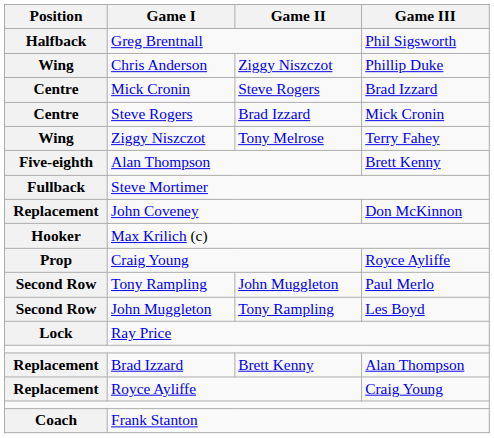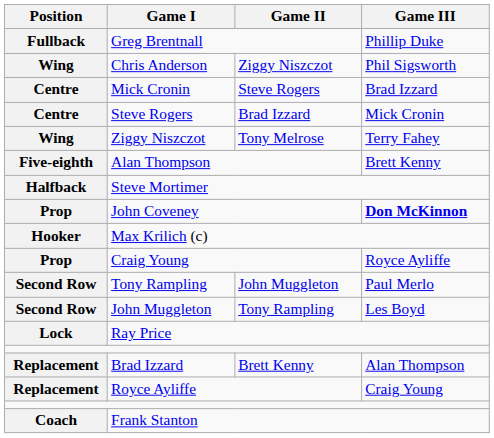 <table class="wikitable">
 <tr>
 <th width="100">Position</th>
 <th width="125">Game I</th>
 <th width="125">Game II</th>
 <th width="125">Game III</th>
 </tr>
 <tr>
-<th>Halfback</th>
+<th>Fullback</th>
 <td colspan="2"> <a href='#'>Greg Brentnall</a></td>
-<td colspan="1"> <a href='#'>Phil Sigsworth</a></td>
+<td colspan="1"> <a href='#'>Phillip Duke</a></td>
 </tr>
 <tr>
 <th>Wing</th>
 <td colspan="1"> <a href='#'>Chris Anderson</a></td>
 <td colspan="1"> <a href='#'>Ziggy Niszczot</a></td>
-<td colspan="1"> <a href='#'>Phillip Duke</a></td>
+<td colspan="1"> <a href='#'>Phil Sigsworth</a></td>
 </tr>
 <tr>
 <th>Centre</th>
 <td colspan="1"> <a href='#'>Mick Cronin</a></td>
 <td colspan="1"> <a href='#'>Steve Rogers</a></td>
 <td colspan="1"> <a href='#'>Brad Izzard</a></td>
 </tr>
 <tr>
 <th>Centre</th>
 <td colspan="1"> <a href='#'>Steve Rogers</a></td>
 <td colspan="1"> <a href='#'>Brad Izzard</a></td>
 <td colspan="1"> <a href='#'>Mick Cronin</a></td>
 </tr>
 <tr>
 <th>Wing</th>
 <td colspan="1"> <a href='#'>Ziggy Niszczot</a></td>
 <td colspan="1"> <a href='#'>Tony Melrose</a></td>
 <td colspan="1"> <a href='#'>Terry Fahey</a></td>
 </tr>
 <tr>
 <th>Five-eighth</th>
 <td colspan="2"> <a href='#'>Alan Thompson</a></td>
 <td colspan="1"> <a href='#'>Brett Kenny</a></td>
 </tr>
 <tr>
-<th>Fullback</th>
+<th>Halfback</th>
 <td colspan="3"> <a href='#'>Steve Mortimer</a></td>
 </tr>
 <tr>
-<th>Replacement</th>
+<th>Prop</th>
 <td colspan="2"> <a href='#'>John Coveney</a></td>
-<td colspan="1"> <a href='#'>Don McKinnon</a></td>
+<td colspan="1"><strong> <a href='#'>Don McKinnon</a></strong></td>
 </tr>
 <tr>
 <th>Hooker</th>
 <td colspan="3"> <a href='#'>Max Krilich</a> (c)</td>
 </tr>
 <tr>
 <th>Prop</th>
 <td colspan="2"> <a href='#'>Craig Young</a></td>
 <td colspan="1"> <a href='#'>Royce Ayliffe</a></td>
 </tr>
 <tr>
 <th>Second Row</th>
 <td colspan="1"> <a href='#'>Tony Rampling</a></td>
 <td colspan="1"> <a href='#'>John Muggleton</a></td>
 <td colspan="1"> <a href='#'>Paul Merlo</a></td>
 </tr>
 <tr>
 <th>Second Row</th>
 <td colspan="1"> <a href='#'>John Muggleton</a></td>
 <td colspan="1"> <a href='#'>Tony Rampling</a></td>
 <td colspan="1"> <a href='#'>Les Boyd</a></td>
 </tr>
 <tr>
 <th>Lock</th>
 <td colspan="3"> <a href='#'>Ray Price</a></td>
 </tr>
 <tr>
 <td colspan="4"></td>
 </tr>
 <tr>
 <th>Replacement</th>
 <td colspan="1"> <a href='#'>Brad Izzard</a></td>
 <td colspan="1"> <a href='#'>Brett Kenny</a></td>
 <td colspan="1"> <a href='#'>Alan Thompson</a></td>
 </tr>
 <tr>
 <th>Replacement</th>
 <td colspan="2"> <a href='#'>Royce Ayliffe</a></td>
 <td colspan="1"> <a href='#'>Craig Young</a></td>
 </tr>
 <tr>
 <td colspan="4"></td>
 </tr>
 <tr>
 <th>Coach</th>
 <td colspan="6"> <a href='#'>Frank Stanton</a></td>
 </tr>
 </table>
